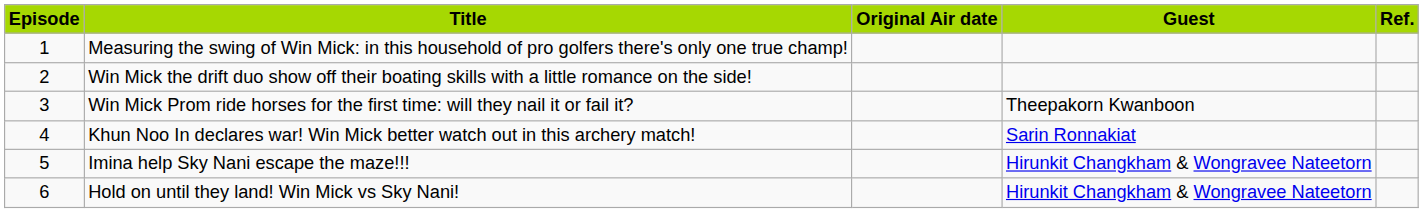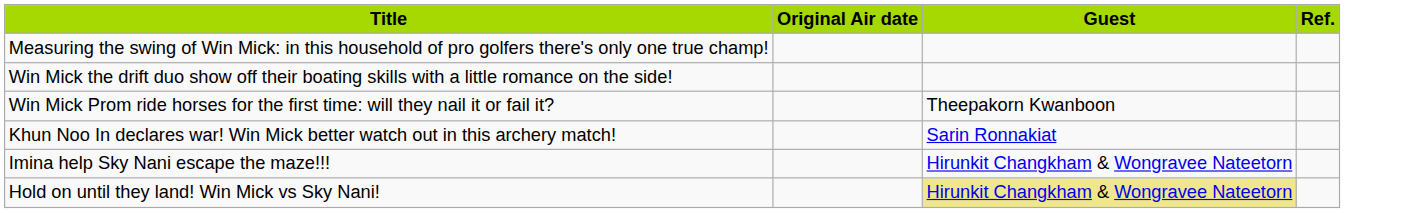 <table class="wikitable">
 <tr>
-<th style="background-color: #a6d802">Episode</th>
 <th style="background-color: #a6d802">Title</th>
 <th style="background-color: #a6d802">Original Air date</th>
 <th style="background-color: #a6d802">Guest</th>
 <th style="background-color: #a6d802">Ref.</th>
 </tr>
 <tr>
-<td style="text-align: center">1</td>
 <td>Measuring the swing of Win Mick: in this household of pro golfers there's only one true champ!</td>
 <td></td>
 <td></td>
 <td></td>
 </tr>
 <tr>
-<td style="text-align: center">2</td>
 <td>Win Mick the drift duo show off their boating skills with a little romance on the side!</td>
 <td></td>
 <td></td>
 <td></td>
 </tr>
 <tr>
-<td style="text-align: center">3</td>
 <td>Win Mick Prom ride horses for the first time: will they nail it or fail it?</td>
 <td></td>
 <td>Theepakorn Kwanboon</td>
 <td></td>
 </tr>
 <tr>
-<td style="text-align: center">4</td>
 <td>Khun Noo In declares war! Win Mick better watch out in this archery match!</td>
 <td></td>
 <td><a href='#'>Sarin Ronnakiat</a></td>
 <td></td>
 </tr>
 <tr>
-<td style="text-align: center">5</td>
 <td>Imina help Sky Nani escape the maze!!!</td>
 <td></td>
 <td><a href='#'>Hirunkit Changkham</a> & <a href='#'>Wongravee Nateetorn</a></td>
 <td></td>
 </tr>
 <tr>
-<td style="text-align: center">6</td>
 <td>Hold on until they land! Win Mick vs Sky Nani!</td>
 <td></td>
-<td><a href='#'>Hirunkit Changkham</a> & <a href='#'>Wongravee Nateetorn</a></td>
+<td style="background: khaki;"><a href='#'>Hirunkit Changkham</a> & <a href='#'>Wongravee Nateetorn</a></td>
 <td></td>
 </tr>
 </table>
